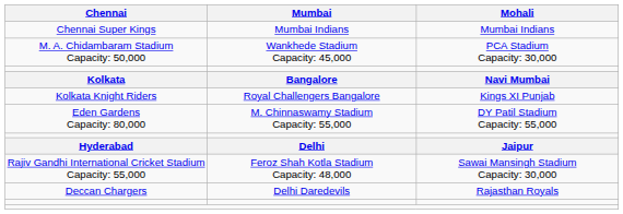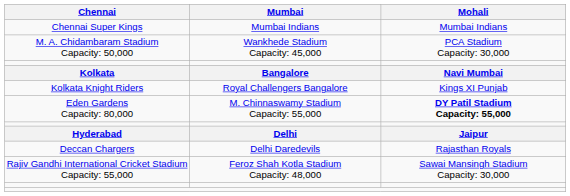 <table class="wikitable" style="text-align:center;margin:0 auto">
 <tr>
 <th style="width:33%"><a href='#'>Chennai</a></th>
 <th style="width:34%"><a href='#'>Mumbai</a></th>
 <th style="width:33%"><a href='#'>Mohali</a></th>
 </tr>
 <tr>
 <td><a href='#'>Chennai Super Kings</a></td>
 <td><a href='#'>Mumbai Indians</a></td>
 <td><a href='#'>Mumbai Indians</a></td>
 </tr>
 <tr>
 <td><a href='#'>M. A. Chidambaram Stadium</a><br>Capacity: 50,000</td>
 <td><a href='#'>Wankhede Stadium</a><br>Capacity: 45,000</td>
 <td><a href='#'>PCA Stadium</a><br>Capacity: 30,000</td>
 </tr>
 <tr>
 <td></td>
 <td></td>
 <td></td>
 </tr>
 <tr>
 <th><a href='#'>Kolkata</a></th>
 <th><a href='#'>Bangalore</a></th>
 <th><a href='#'>Navi Mumbai</a></th>
 </tr>
 <tr>
 <td><a href='#'>Kolkata Knight Riders</a></td>
 <td><a href='#'>Royal Challengers Bangalore</a></td>
 <td><a href='#'>Kings XI Punjab</a></td>
 </tr>
 <tr>
 <td><a href='#'>Eden Gardens</a><br>Capacity: 80,000</td>
 <td><a href='#'>M. Chinnaswamy Stadium</a><br>Capacity: 55,000</td>
-<td><a href='#'>DY Patil Stadium</a><br>Capacity: 55,000</td>
+<td><strong><a href='#'>DY Patil Stadium</a><br>Capacity: 55,000</strong></td>
 </tr>
 <tr>
 <td></td>
 <td></td>
 <td></td>
 </tr>
 <tr>
 <th><a href='#'>Hyderabad</a></th>
 <th><a href='#'>Delhi</a></th>
 <th><a href='#'>Jaipur</a></th>
 </tr>
 <tr>
+<td><a href='#'>Deccan Chargers</a></td>
+<td><a href='#'>Delhi Daredevils</a></td>
+<td><a href='#'>Rajasthan Royals</a></td>
+</tr>
+<tr>
 <td><a href='#'>Rajiv Gandhi International Cricket Stadium</a> <br>Capacity: 55,000</td>
 <td><a href='#'>Feroz Shah Kotla Stadium</a><br>Capacity: 48,000</td>
 <td><a href='#'>Sawai Mansingh Stadium</a><br>Capacity: 30,000</td>
-</tr>
-<tr>
-<td><a href='#'>Deccan Chargers</a></td>
-<td><a href='#'>Delhi Daredevils</a></td>
-<td><a href='#'>Rajasthan Royals</a></td>
 </tr>
 <tr>
 <td></td>
 <td></td>
 <td></td>
 </tr>
 <tr>
 <td colspan=3></td>
 </tr>
 </table>
